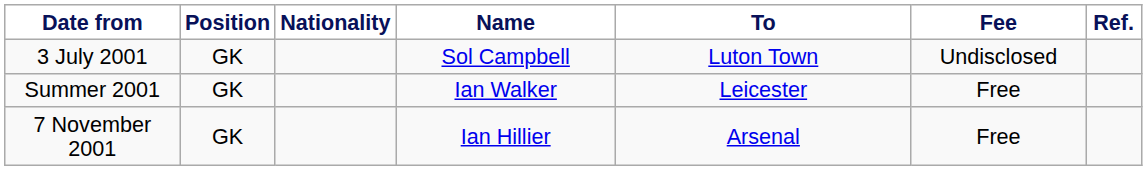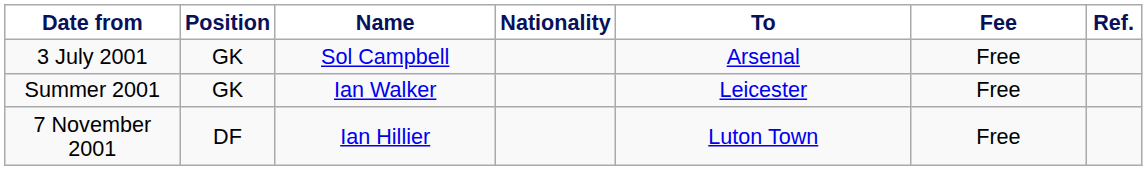 <table class="wikitable" style="text-align:center; font-size:90%; ">
 <tr>
 <th style="background:#FFFFFF; color:#081159; width:110px;">Date from</th>
 <th style="background:#FFFFFF; color:#081159; width:50px;">Position</th>
+<th style="background:#FFFFFF; color:#081159; width:140px;">Name</th>
 <th style="background:#FFFFFF; color:#081159; width:50px;">Nationality</th>
-<th style="background:#FFFFFF; color:#081159; width:140px;">Name</th>
 <th style="background:#FFFFFF; color:#081159; width:190px;">To</th>
 <th style="background:#FFFFFF; color:#081159; width:110px;">Fee</th>
 <th style="background:#FFFFFF; color:#081159; width:30px;">Ref.</th>
 </tr>
 <tr>
 <td>3 July 2001</td>
 <td>GK</td>
+<td><a href='#'>Sol Campbell</a></td>
 <td></td>
-<td><a href='#'>Sol Campbell</a></td>
-<td> <a href='#'>Luton Town</a></td>
-<td>Undisclosed</td>
+<td> <a href='#'>Arsenal</a></td>
+<td>Free</td>
 <td></td>
 </tr>
 <tr>
 <td>Summer  2001</td>
 <td>GK</td>
+<td><a href='#'>Ian Walker</a></td>
 <td></td>
-<td><a href='#'>Ian Walker</a></td>
 <td> <a href='#'>Leicester</a></td>
 <td>Free</td>
 <td></td>
 </tr>
 <tr>
 <td>7 November 2001</td>
-<td>GK</td>
+<td>DF</td>
+<td><a href='#'>Ian Hillier</a></td>
 <td></td>
-<td><a href='#'>Ian Hillier</a></td>
-<td> <a href='#'>Arsenal</a></td>
+<td> <a href='#'>Luton Town</a></td>
 <td>Free</td>
 <td></td>
 </tr>
 </table>
